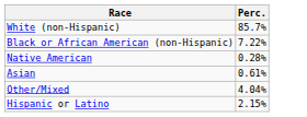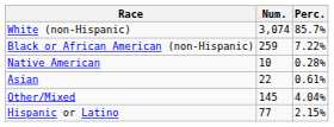 <table class="wikitable">
 <tr>
 <th>Race</th>
+<th>Num.</th>
 <th>Perc.</th>
 </tr>
 <tr>
 <td><a href='#'>White</a> (non-Hispanic)</td>
+<td>3,074</td>
 <td>85.7%</td>
 </tr>
 <tr>
 <td><a href='#'>Black or African American</a> (non-Hispanic)</td>
+<td>259</td>
 <td>7.22%</td>
 </tr>
 <tr>
 <td><a href='#'>Native American</a></td>
+<td>10</td>
 <td>0.28%</td>
 </tr>
 <tr>
 <td><a href='#'>Asian</a></td>
+<td>22</td>
 <td>0.61%</td>
 </tr>
 <tr>
 <td><a href='#'>Other/Mixed</a></td>
+<td>145</td>
 <td>4.04%</td>
 </tr>
 <tr>
 <td><a href='#'>Hispanic</a> or <a href='#'>Latino</a></td>
+<td>77</td>
 <td>2.15%</td>
 </tr>
 </table>
